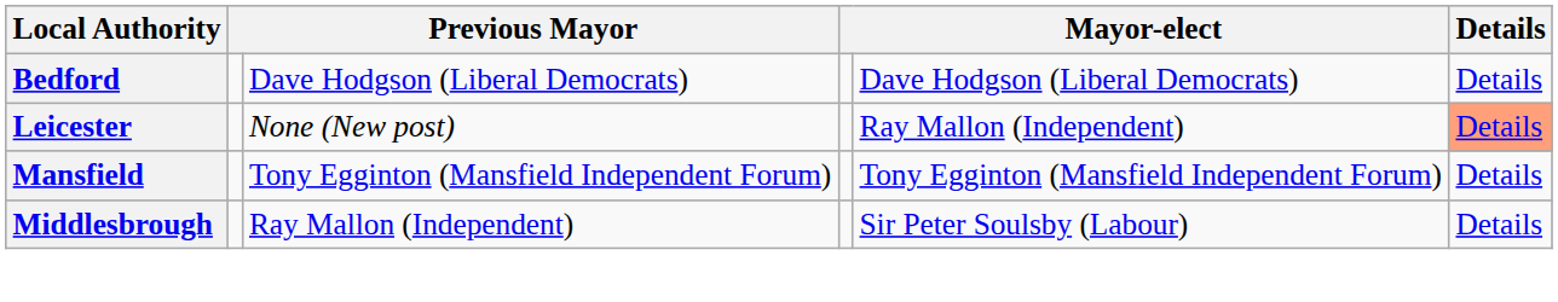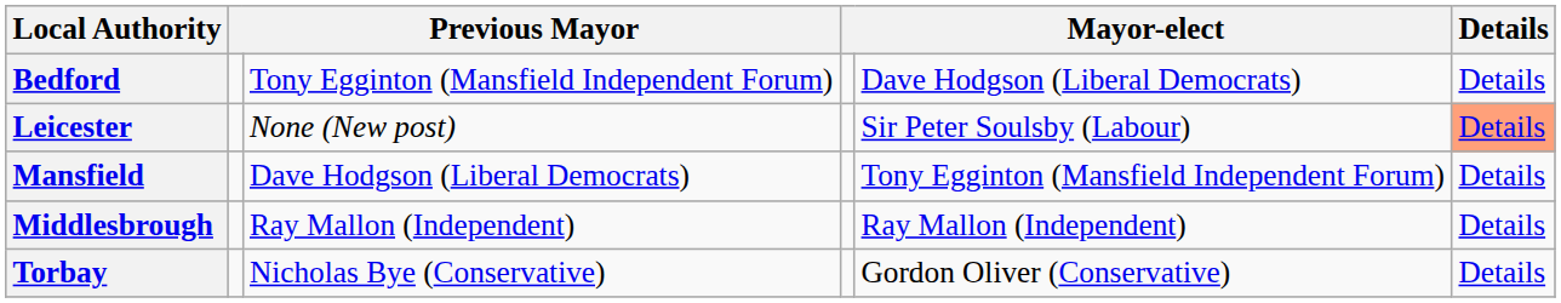 <table class="wikitable">
 <tr>
 <th scope="col">Local Authority</th>
 <th colspan=2>Previous Mayor</th>
 <th colspan=2>Mayor-elect</th>
 <th scope="col">Details</th>
 </tr>
 <tr>
 <th scope="row" style="text-align: left;"><a href='#'>Bedford</a></th>
 <td></td>
-<td><a href='#'>Dave Hodgson</a> (<a href='#'>Liberal Democrats</a>)</td>
+<td><a href='#'>Tony Egginton</a> (<a href='#'>Mansfield Independent Forum</a>)</td>
 <td></td>
 <td><a href='#'>Dave Hodgson</a> (<a href='#'>Liberal Democrats</a>)</td>
 <td><a href='#'>Details</a></td>
 </tr>
 <tr>
 <th scope="row" style="text-align: left;"><a href='#'>Leicester</a></th>
 <td></td>
 <td><em>None (New post)</em></td>
 <td></td>
-<td><a href='#'>Ray Mallon</a> (<a href='#'>Independent</a>)</td>
+<td><a href='#'>Sir Peter Soulsby</a> (<a href='#'>Labour</a>)</td>
 <td style="background: lightsalmon;"><a href='#'>Details</a></td>
 </tr>
 <tr>
 <th scope="row" style="text-align: left;"><a href='#'>Mansfield</a></th>
 <td></td>
-<td><a href='#'>Tony Egginton</a> (<a href='#'>Mansfield Independent Forum</a>)</td>
+<td><a href='#'>Dave Hodgson</a> (<a href='#'>Liberal Democrats</a>)</td>
 <td></td>
 <td><a href='#'>Tony Egginton</a> (<a href='#'>Mansfield Independent Forum</a>)</td>
 <td><a href='#'>Details</a></td>
 </tr>
 <tr>
 <th scope="row" style="text-align: left;"><a href='#'>Middlesbrough</a></th>
 <td></td>
 <td><a href='#'>Ray Mallon</a> (<a href='#'>Independent</a>)</td>
 <td></td>
-<td><a href='#'>Sir Peter Soulsby</a> (<a href='#'>Labour</a>)</td>
+<td><a href='#'>Ray Mallon</a> (<a href='#'>Independent</a>)</td>
+<td><a href='#'>Details</a></td>
+</tr>
+<tr>
+<th scope="row" style="text-align: left;"><a href='#'>Torbay</a></th>
+<td></td>
+<td><a href='#'>Nicholas Bye</a> (<a href='#'>Conservative</a>)</td>
+<td></td>
+<td>Gordon Oliver (<a href='#'>Conservative</a>)</td>
 <td><a href='#'>Details</a></td>
 </tr>
 </table>
